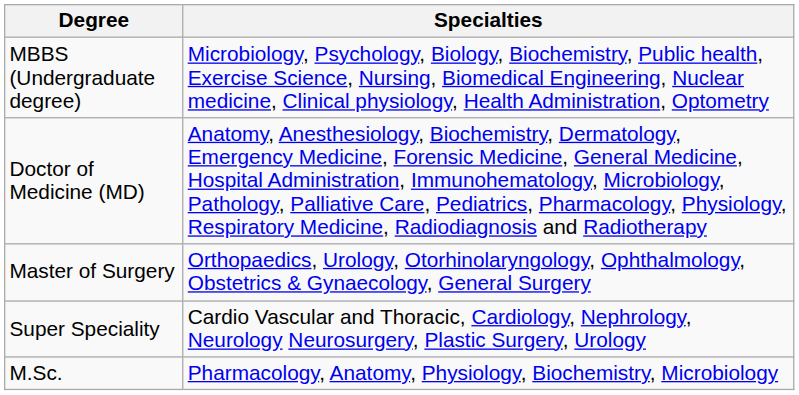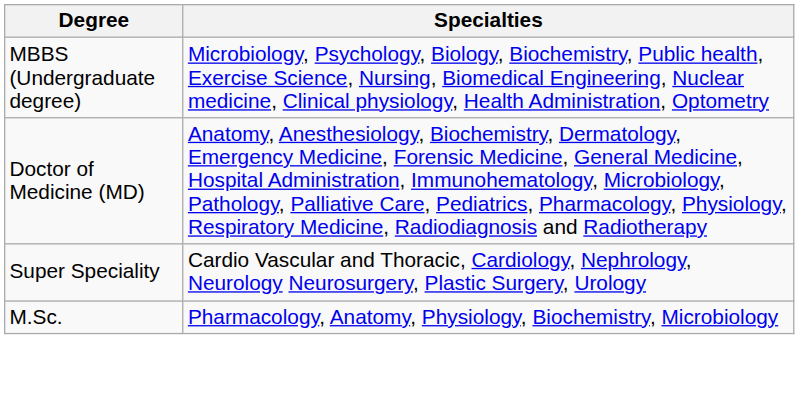 <table class="wikitable">
 <tr>
 <th>Degree</th>
 <th>Specialties</th>
 </tr>
 <tr>
 <td>MBBS (Undergraduate degree)</td>
 <td><a href='#'>Microbiology</a>, <a href='#'>Psychology</a>, <a href='#'>Biology</a>,  <a href='#'>Biochemistry</a>, <a href='#'>Public health</a>, <a href='#'>Exercise Science</a>, <a href='#'>Nursing</a>, <a href='#'>Biomedical  Engineering</a>, <a href='#'>Nuclear medicine</a>, <a href='#'>Clinical physiology</a>, <a href='#'>Health Administration</a>,  <a href='#'>Optometry</a></td>
 </tr>
 <tr>
 <td>Doctor of Medicine (MD)</td>
 <td><a href='#'>Anatomy</a>, <a href='#'>Anesthesiology</a>, <a href='#'>Biochemistry</a>, <a href='#'>Dermatology</a>, <a href='#'>Emergency Medicine</a>, <a href='#'>Forensic Medicine</a>, <a href='#'>General Medicine</a>, <a href='#'>Hospital Administration</a>, <a href='#'>Immunohematology</a>, <a href='#'>Microbiology</a>, <a href='#'>Pathology</a>, <a href='#'>Palliative Care</a>, <a href='#'>Pediatrics</a>, <a href='#'>Pharmacology</a>, <a href='#'>Physiology</a>, <a href='#'>Respiratory Medicine</a>, <a href='#'>Radiodiagnosis</a> and <a href='#'>Radiotherapy</a></td>
 </tr>
 <tr>
-<td>Master of Surgery</td>
-<td><a href='#'>Orthopaedics</a>, <a href='#'>Urology</a>, <a href='#'>Otorhinolaryngology</a>,  <a href='#'>Ophthalmology</a>, <a href='#'>Obstetrics & Gynaecology</a>, <a href='#'>General Surgery</a></td>
-</tr>
-<tr>
 <td>Super Speciality</td>
 <td>Cardio Vascular and Thoracic,  <a href='#'>Cardiology</a>,   <a href='#'>Nephrology</a>,  <a href='#'>Neurology</a>  <a href='#'>Neurosurgery</a>,  <a href='#'>Plastic Surgery</a>,  <a href='#'>Urology</a></td>
 </tr>
 <tr>
 <td>M.Sc.</td>
 <td><a href='#'>Pharmacology</a>, <a href='#'>Anatomy</a>, <a href='#'>Physiology</a>, <a href='#'>Biochemistry</a>,  <a href='#'>Microbiology</a></td>
 </tr>
 </table>
